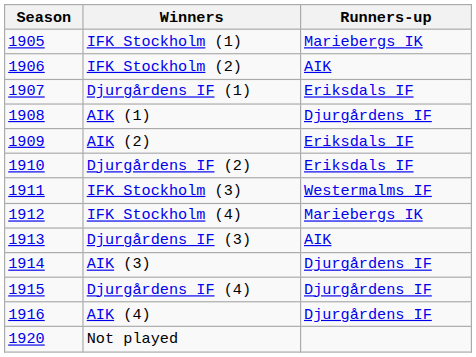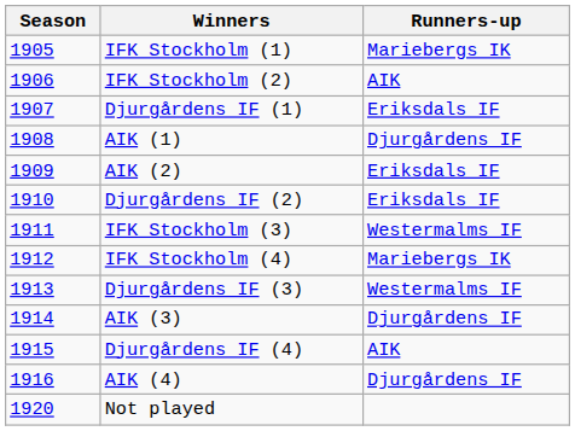 <table class="wikitable" style="width:400px;">
 <tr>
 <th>Season</th>
 <th>Winners</th>
 <th>Runners-up</th>
 </tr>
 <tr>
 <td><a href='#'>1905</a></td>
 <td><a href='#'>IFK Stockholm</a> (1)</td>
 <td><a href='#'>Mariebergs IK</a></td>
 </tr>
 <tr>
 <td><a href='#'>1906</a></td>
 <td><a href='#'>IFK Stockholm</a> (2)</td>
 <td><a href='#'>AIK</a></td>
 </tr>
 <tr>
 <td><a href='#'>1907</a></td>
 <td><a href='#'>Djurgårdens IF</a> (1)</td>
 <td><a href='#'>Eriksdals IF</a></td>
 </tr>
 <tr>
 <td><a href='#'>1908</a></td>
 <td><a href='#'>AIK</a> (1)</td>
 <td><a href='#'>Djurgårdens IF</a></td>
 </tr>
 <tr>
 <td><a href='#'>1909</a></td>
 <td><a href='#'>AIK</a> (2)</td>
 <td><a href='#'>Eriksdals IF</a></td>
 </tr>
 <tr>
 <td><a href='#'>1910</a></td>
 <td><a href='#'>Djurgårdens IF</a> (2)</td>
 <td><a href='#'>Eriksdals IF</a></td>
 </tr>
 <tr>
 <td><a href='#'>1911</a></td>
 <td><a href='#'>IFK Stockholm</a> (3)</td>
 <td><a href='#'>Westermalms IF</a></td>
 </tr>
 <tr>
 <td><a href='#'>1912</a></td>
 <td><a href='#'>IFK Stockholm</a> (4)</td>
 <td><a href='#'>Mariebergs IK</a></td>
 </tr>
 <tr>
 <td><a href='#'>1913</a></td>
 <td><a href='#'>Djurgårdens IF</a> (3)</td>
-<td><a href='#'>AIK</a></td>
+<td><a href='#'>Westermalms IF</a></td>
 </tr>
 <tr>
 <td><a href='#'>1914</a></td>
 <td><a href='#'>AIK</a> (3)</td>
 <td><a href='#'>Djurgårdens IF</a></td>
 </tr>
 <tr>
 <td><a href='#'>1915</a></td>
 <td><a href='#'>Djurgårdens IF</a> (4)</td>
-<td><a href='#'>Djurgårdens IF</a></td>
+<td><a href='#'>AIK</a></td>
 </tr>
 <tr>
 <td><a href='#'>1916</a></td>
 <td><a href='#'>AIK</a> (4)</td>
 <td><a href='#'>Djurgårdens IF</a></td>
 </tr>
 <tr>
 <td><a href='#'>1920</a></td>
 <td>Not played</td>
 <td></td>
 </tr>
 </table>
